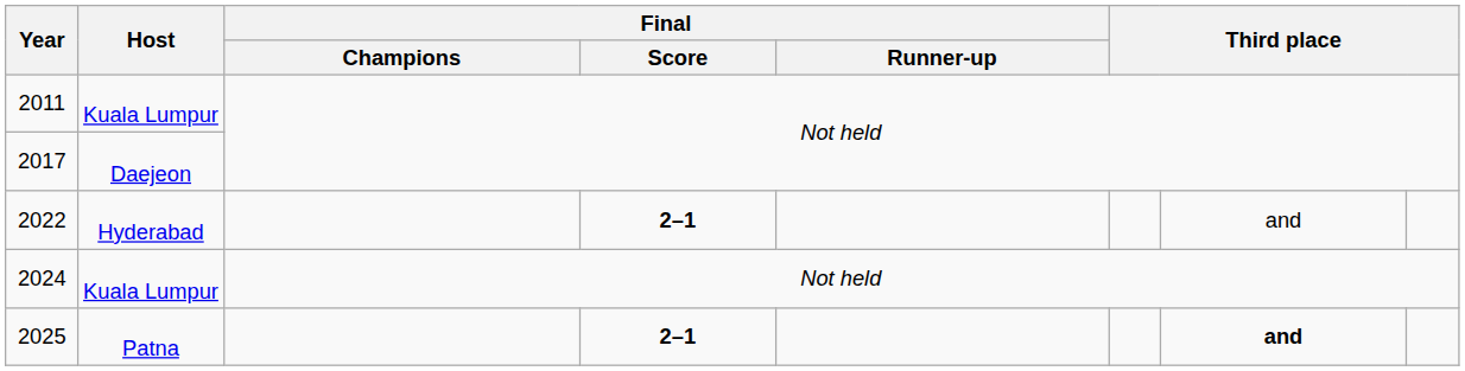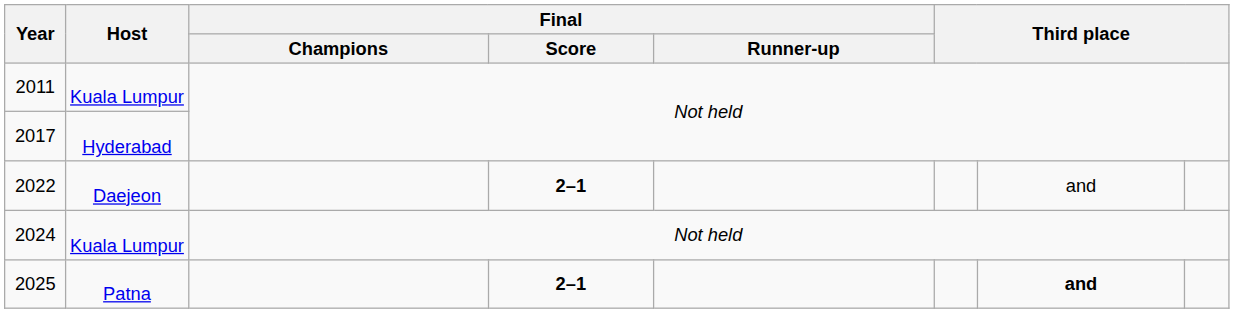 <table class="wikitable" style="font-size:90%; text-align: center;">
 <tr>
 <th rowspan="2" width="5%">Year</th>
 <th rowspan="2" width="10%">Host</th>
 <th colspan="3">Final</th>
 <th colspan="3" rowspan="2">Third place</th>
 </tr>
 <tr>
 <th>Champions</th>
 <th>Score</th>
 <th>Runner-up</th>
 </tr>
 <tr>
 <td>2011<br></td>
 <td><br><a href='#'>Kuala Lumpur</a></td>
 <td colspan="6" rowspan="2"><em>Not held</em></td>
 </tr>
 <tr>
 <td>2017<br></td>
-<td><br><a href='#'>Daejeon</a></td>
+<td><br><a href='#'>Hyderabad</a></td>
 </tr>
 <tr>
 <td>2022<br></td>
-<td><br><a href='#'>Hyderabad</a></td>
+<td><br><a href='#'>Daejeon</a></td>
 <td></td>
 <td><strong>2–1</strong></td>
 <td></td>
 <td></td>
 <td>and</td>
 <td></td>
 </tr>
 <tr>
 <td>2024<br></td>
 <td><br><a href='#'>Kuala Lumpur</a></td>
 <td colspan="6"><em>Not held</em></td>
 </tr>
 <tr>
 <td>2025<br></td>
 <td><br><a href='#'>Patna</a></td>
 <td></td>
 <td><strong>2–1</strong></td>
 <td></td>
 <td></td>
 <td><strong>and</strong></td>
 <td></td>
 </tr>
 </table>
